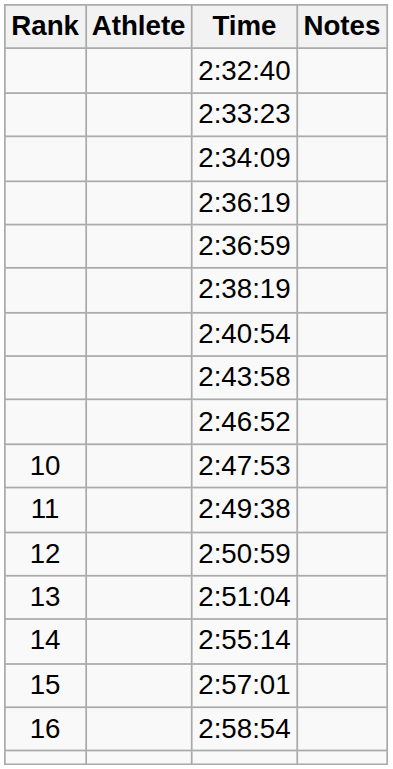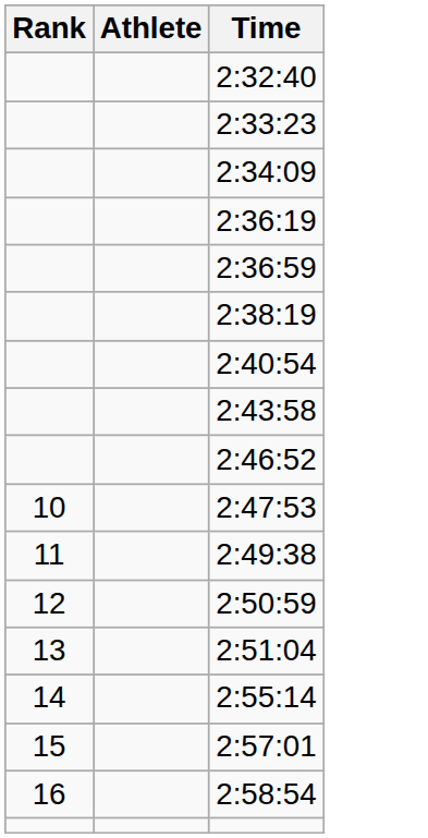 <table class="wikitable sortable" style="text-align:center">
 <tr>
 <th>Rank</th>
 <th>Athlete</th>
 <th>Time</th>
-<th>Notes</th>
 </tr>
 <tr>
 <td></td>
 <td align=left></td>
 <td>2:32:40</td>
-<td></td>
 </tr>
 <tr>
 <td></td>
 <td align=left></td>
 <td>2:33:23</td>
-<td></td>
 </tr>
 <tr>
 <td></td>
 <td align=left></td>
 <td>2:34:09</td>
-<td></td>
 </tr>
 <tr>
 <td></td>
 <td align=left></td>
 <td>2:36:19</td>
-<td></td>
 </tr>
 <tr>
 <td></td>
 <td align=left></td>
 <td>2:36:59</td>
-<td></td>
 </tr>
 <tr>
 <td></td>
 <td align=left></td>
 <td>2:38:19</td>
-<td></td>
 </tr>
 <tr>
 <td></td>
 <td align=left></td>
 <td>2:40:54</td>
-<td></td>
 </tr>
 <tr>
 <td></td>
 <td align=left></td>
 <td>2:43:58</td>
-<td></td>
 </tr>
 <tr>
 <td></td>
 <td align=left></td>
 <td>2:46:52</td>
-<td></td>
 </tr>
 <tr>
 <td>10</td>
 <td align=left></td>
 <td>2:47:53</td>
-<td></td>
 </tr>
 <tr>
 <td>11</td>
 <td align=left></td>
 <td>2:49:38</td>
-<td></td>
 </tr>
 <tr>
 <td>12</td>
 <td align=left></td>
 <td>2:50:59</td>
-<td></td>
 </tr>
 <tr>
 <td>13</td>
 <td align=left></td>
 <td>2:51:04</td>
-<td></td>
 </tr>
 <tr>
 <td>14</td>
 <td align=left></td>
 <td>2:55:14</td>
-<td></td>
 </tr>
 <tr>
 <td>15</td>
 <td align=left></td>
 <td>2:57:01</td>
-<td></td>
 </tr>
 <tr>
 <td>16</td>
 <td align=left></td>
 <td>2:58:54</td>
-<td></td>
 </tr>
 <tr>
 <td></td>
 <td align=left></td>
 <td></td>
-<td></td>
 </tr>
 </table>
